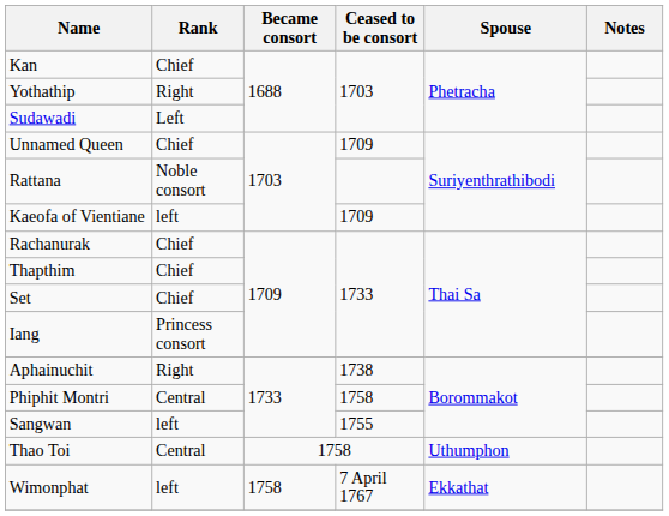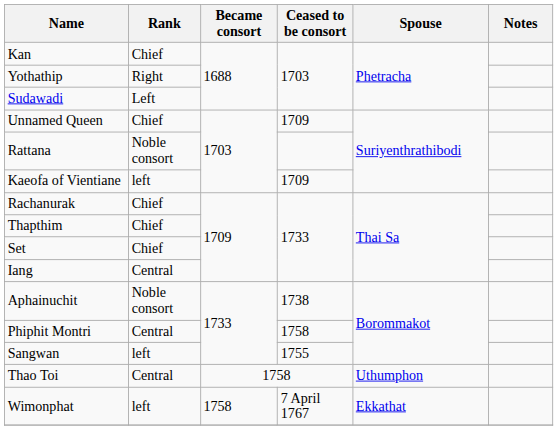 <table width=100% class="wikitable">
 <tr>
 <th width=10%>Name</th>
 <th width=5%>Rank</th>
 <th width=5%>Became consort</th>
 <th width=5%>Ceased to be consort</th>
 <th width=5%>Spouse</th>
 <th width=5%>Notes</th>
 </tr>
 <tr>
 <td>Kan</td>
 <td>Chief</td>
 <td rowspan="3">1688</td>
 <td rowspan="3">1703</td>
 <td rowspan="3"><a href='#'>Phetracha</a></td>
 <td></td>
 </tr>
 <tr>
 <td>Yothathip</td>
 <td>Right</td>
 <td></td>
 </tr>
 <tr>
 <td><a href='#'>Sudawadi</a></td>
 <td>Left</td>
 <td></td>
 </tr>
 <tr>
 <td>Unnamed Queen</td>
 <td>Chief</td>
 <td rowspan="3">1703</td>
 <td>1709</td>
 <td rowspan="3"><a href='#'>Suriyenthrathibodi</a></td>
 <td></td>
 </tr>
 <tr>
 <td>Rattana</td>
 <td>Noble consort</td>
 <td></td>
 <td></td>
 </tr>
 <tr>
 <td>Kaeofa of Vientiane</td>
 <td>left</td>
 <td>1709</td>
 <td></td>
 </tr>
 <tr>
 <td>Rachanurak</td>
 <td>Chief</td>
 <td rowspan="4">1709</td>
 <td rowspan="4">1733</td>
 <td rowspan="4"><a href='#'>Thai Sa</a></td>
 <td></td>
 </tr>
 <tr>
 <td>Thapthim</td>
 <td>Chief</td>
 <td></td>
 </tr>
 <tr>
 <td>Set</td>
 <td>Chief</td>
 <td></td>
 </tr>
 <tr>
 <td>Iang</td>
-<td>Princess consort</td>
+<td>Central</td>
 <td></td>
 </tr>
 <tr>
 <td>Aphainuchit</td>
-<td>Right</td>
+<td>Noble consort</td>
 <td rowspan="3">1733</td>
 <td>1738</td>
 <td rowspan="3"><a href='#'>Borommakot</a></td>
 <td></td>
 </tr>
 <tr>
 <td>Phiphit Montri</td>
 <td>Central</td>
 <td>1758</td>
 <td></td>
 </tr>
 <tr>
 <td>Sangwan</td>
 <td>left</td>
 <td>1755</td>
 <td></td>
 </tr>
 <tr>
 <td>Thao Toi</td>
 <td>Central</td>
 <td colspan="2 " style="text-align:center;">1758</td>
 <td><a href='#'>Uthumphon</a></td>
 <td></td>
 </tr>
 <tr>
 <td>Wimonphat</td>
 <td>left</td>
 <td>1758</td>
 <td>7 April 1767</td>
 <td><a href='#'>Ekkathat</a></td>
 <td></td>
 </tr>
 <tr>
 </tr>
 </table>
